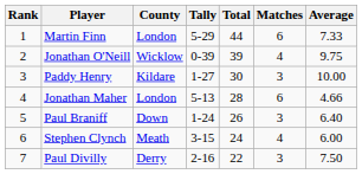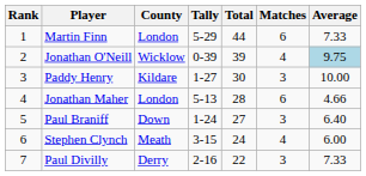 <table class="wikitable">
 <tr>
 <th>Rank</th>
 <th>Player</th>
 <th>County</th>
 <th>Tally</th>
 <th>Total</th>
 <th>Matches</th>
 <th>Average</th>
 </tr>
 <tr>
 <td rowspan=1 align=center>1</td>
 <td><a href='#'>Martin Finn</a></td>
 <td><a href='#'>London</a></td>
 <td align=center>5-29</td>
 <td align=center>44</td>
 <td align=center>6</td>
 <td align=center>7.33</td>
 </tr>
 <tr>
 <td rowspan=1 align=center>2</td>
 <td><a href='#'>Jonathan O'Neill</a></td>
 <td><a href='#'>Wicklow</a></td>
 <td align=center>0-39</td>
 <td align=center>39</td>
 <td align=center>4</td>
-<td align=center>9.75</td>
+<td align=center style="background: lightblue;">9.75</td>
 </tr>
 <tr>
 <td rowspan=1 align=center>3</td>
 <td><a href='#'>Paddy Henry</a></td>
 <td><a href='#'>Kildare</a></td>
 <td align=center>1-27</td>
 <td align=center>30</td>
 <td align=center>3</td>
 <td align=center>10.00</td>
 </tr>
 <tr>
 <td rowspan=1 align=center>4</td>
 <td><a href='#'>Jonathan Maher</a></td>
 <td><a href='#'>London</a></td>
 <td align=center>5-13</td>
 <td align=center>28</td>
 <td align=center>6</td>
 <td align=center>4.66</td>
 </tr>
 <tr>
 <td rowspan=1 align=center>5</td>
 <td><a href='#'>Paul Braniff</a></td>
 <td><a href='#'>Down</a></td>
 <td align=center>1-24</td>
-<td align=center>26</td>
+<td align=center>27</td>
 <td align=center>3</td>
 <td align=center>6.40</td>
 </tr>
 <tr>
 <td rowspan=1 align=center>6</td>
 <td><a href='#'>Stephen Clynch</a></td>
 <td><a href='#'>Meath</a></td>
 <td align=center>3-15</td>
 <td align=center>24</td>
 <td align=center>4</td>
 <td align=center>6.00</td>
 </tr>
 <tr>
 <td rowspan=1 align=center>7</td>
 <td><a href='#'>Paul Divilly</a></td>
 <td><a href='#'>Derry</a></td>
 <td align=center>2-16</td>
 <td align=center>22</td>
 <td align=center>3</td>
-<td align=center>7.50</td>
+<td align=center>7.33</td>
 </tr>
 </table>
